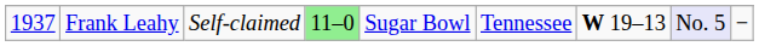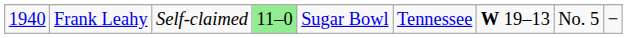 <table class="wikitable">
 <tr>
 </tr>
 <tr>
-<td><a href='#'>1937</a></td>
+<td><a href='#'>1940</a></td>
 <td><a href='#'>Frank Leahy</a></td>
 <td><em>Self-claimed</em></td>
 <td style="background: lightgreen;">11–0</td>
 <td><a href='#'>Sugar Bowl</a></td>
 <td><a href='#'>Tennessee</a></td>
 <td><strong>W</strong> 19–13</td>
-<td style="background: lavender;">No. 5</td>
+<td>No. 5</td>
 <td>−</td>
 </tr>
 </table>
